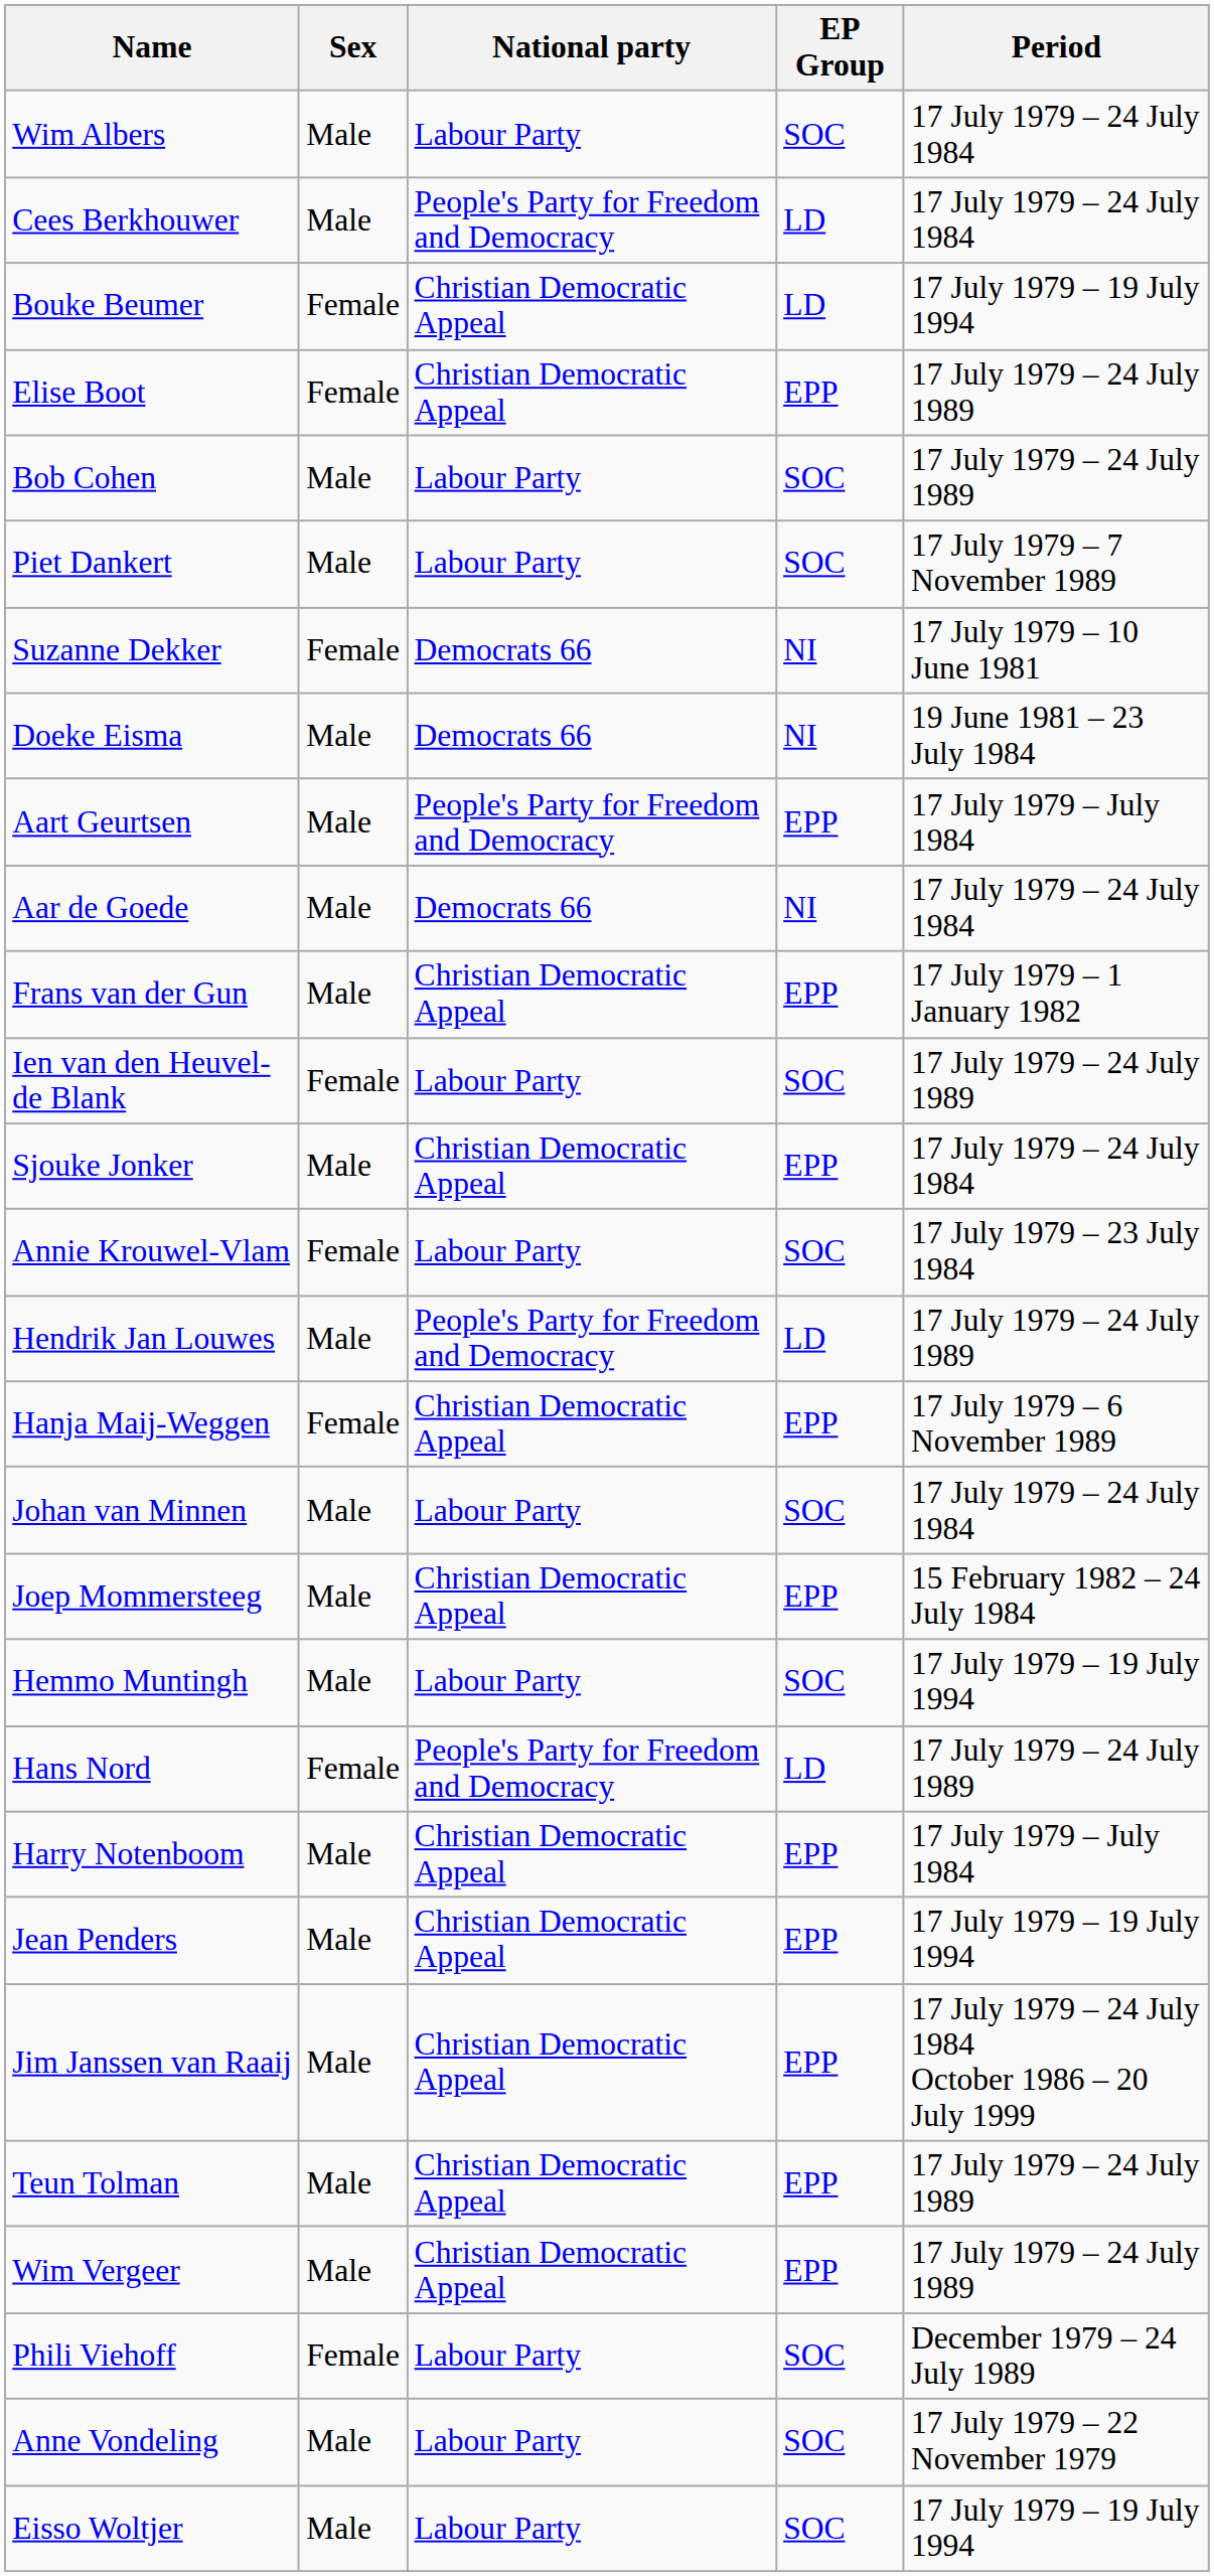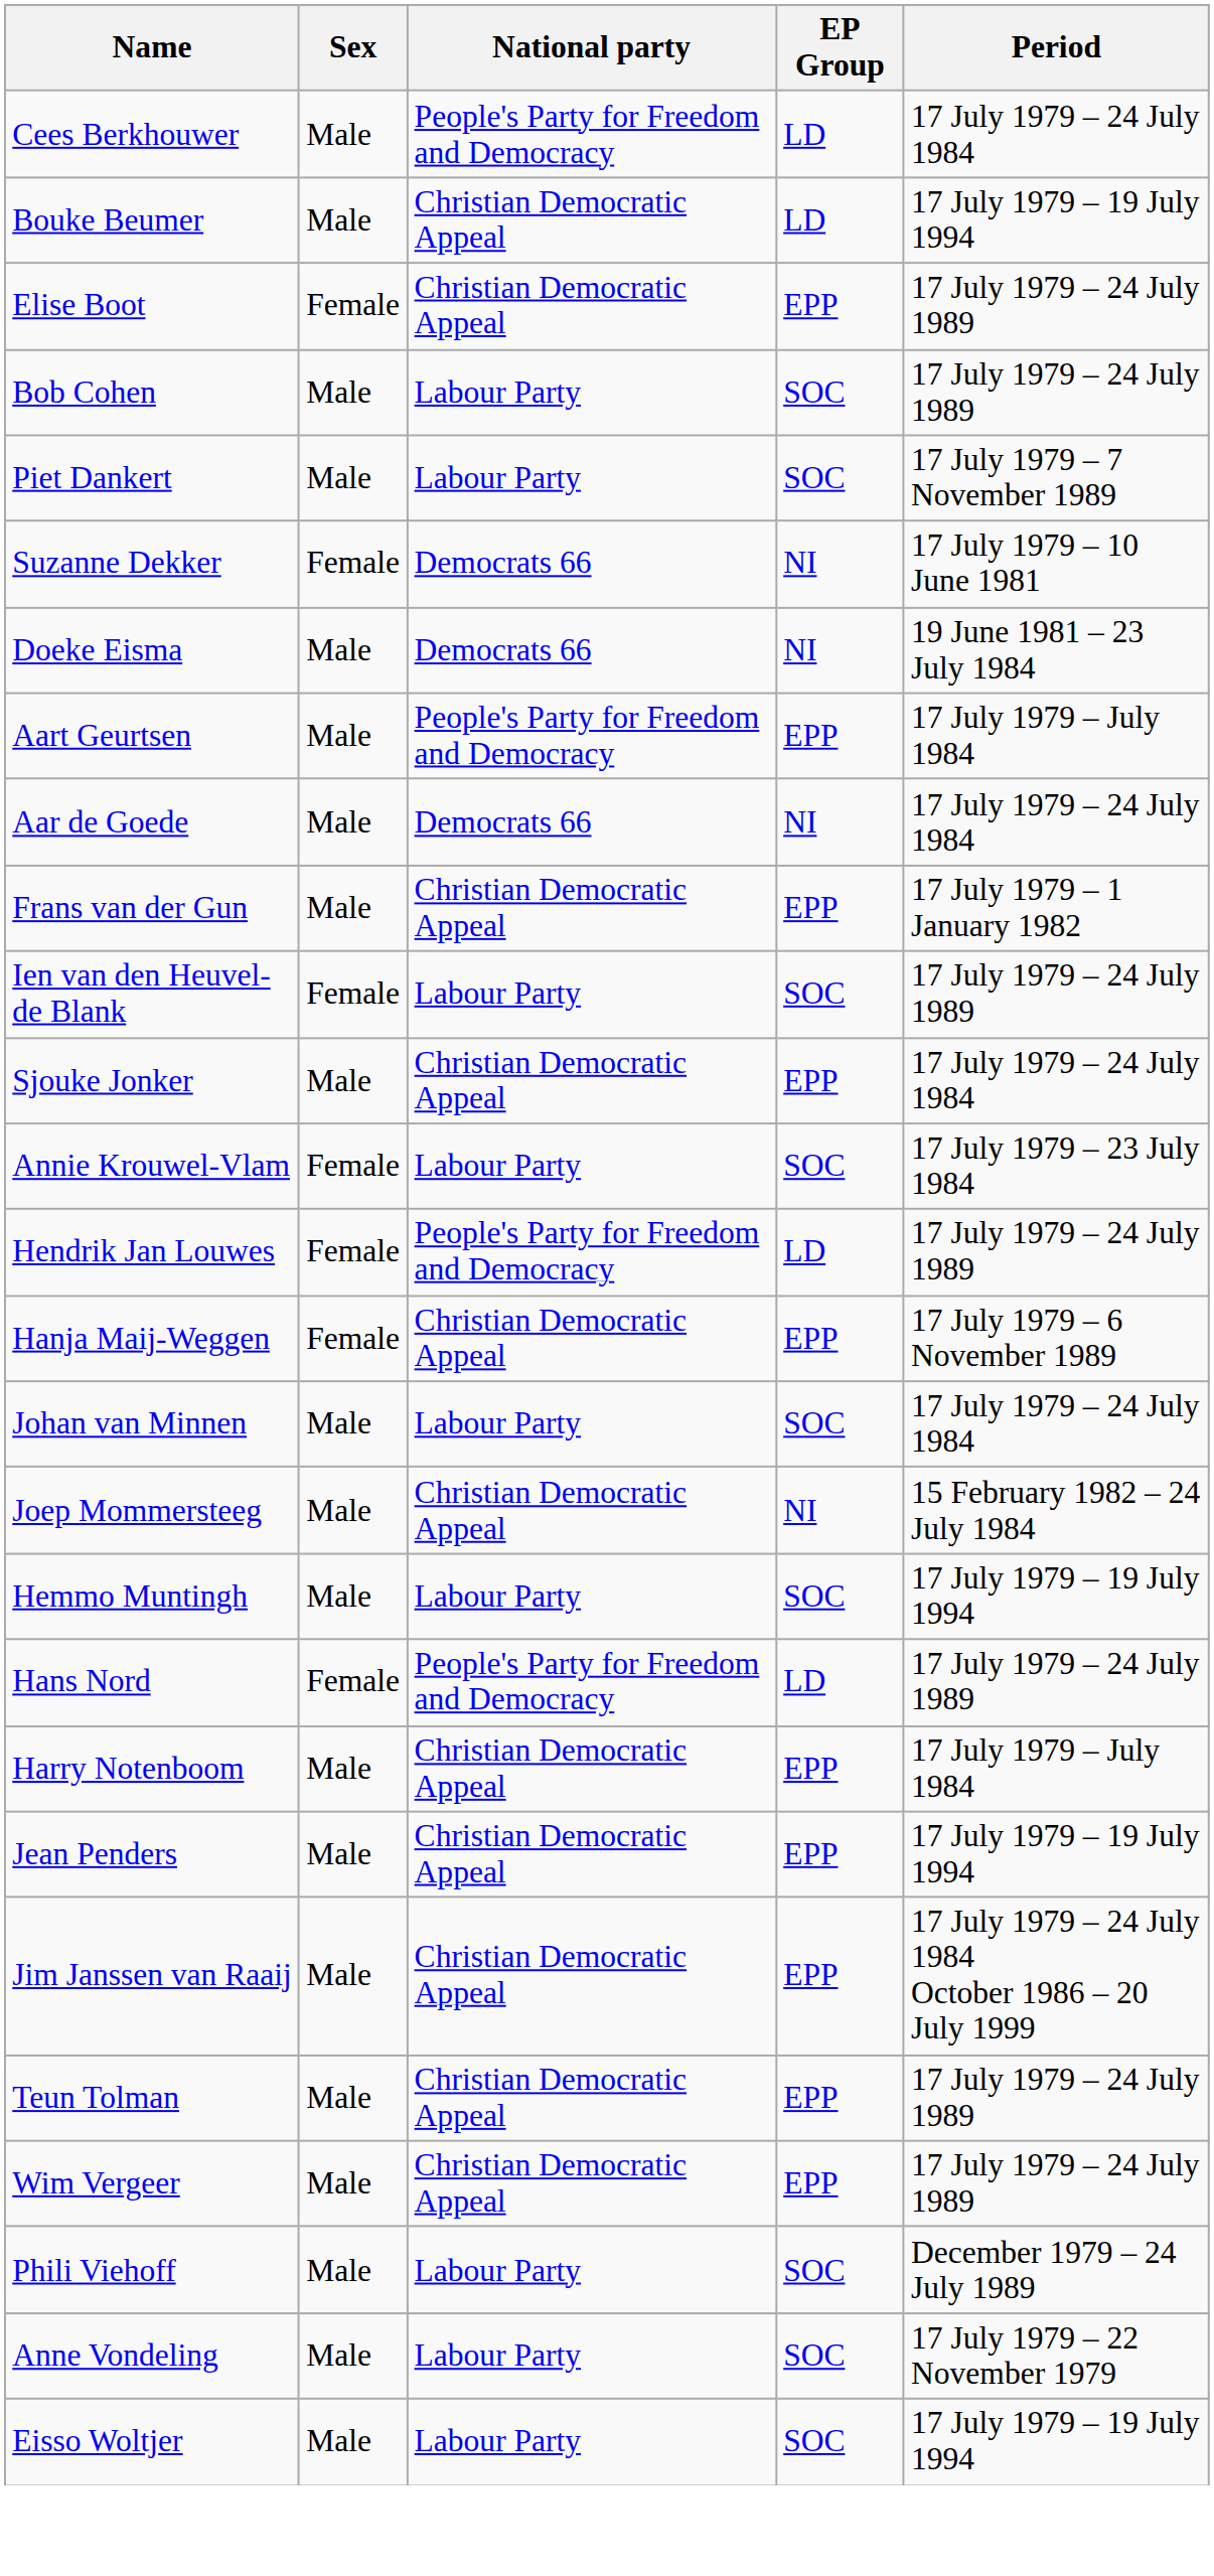 <table class="wikitable sortable plainrowheaders">
 <tr>
 <th>Name</th>
 <th>Sex</th>
 <th>National party</th>
 <th>EP Group</th>
 <th>Period</th>
-</tr>
-<tr align=left>
-<td><a href='#'>Wim Albers</a></td>
-<td>Male</td>
-<td> <a href='#'>Labour Party</a></td>
-<td> <a href='#'>SOC</a></td>
-<td>17 July 1979 – 24 July 1984</td>
 </tr>
 <tr align=left>
 <td><a href='#'>Cees Berkhouwer</a></td>
 <td>Male</td>
 <td> <a href='#'>People's Party for Freedom and Democracy</a></td>
 <td> <a href='#'>LD</a></td>
 <td>17 July 1979 – 24 July 1984</td>
 </tr>
 <tr align=left>
 <td><a href='#'>Bouke Beumer</a></td>
-<td>Female</td>
+<td>Male</td>
 <td> <a href='#'>Christian Democratic Appeal</a></td>
 <td> <a href='#'>LD</a></td>
 <td>17 July 1979 – 19 July 1994</td>
 </tr>
 <tr align=left>
 <td><a href='#'>Elise Boot</a></td>
 <td>Female</td>
 <td> <a href='#'>Christian Democratic Appeal</a></td>
 <td> <a href='#'>EPP</a></td>
 <td>17 July 1979 – 24 July 1989</td>
 </tr>
 <tr align=left>
 <td><a href='#'>Bob Cohen</a></td>
 <td>Male</td>
 <td> <a href='#'>Labour Party</a></td>
 <td> <a href='#'>SOC</a></td>
 <td>17 July 1979 – 24 July 1989</td>
 </tr>
 <tr align=left>
 <td><a href='#'>Piet Dankert</a></td>
 <td>Male</td>
 <td> <a href='#'>Labour Party</a></td>
 <td> <a href='#'>SOC</a></td>
 <td>17 July 1979 – 7 November 1989</td>
 </tr>
 <tr align=left>
 <td><a href='#'>Suzanne Dekker</a></td>
 <td>Female</td>
 <td> <a href='#'>Democrats 66</a></td>
 <td> <a href='#'>NI</a></td>
 <td>17 July 1979 – 10 June 1981</td>
 </tr>
 <tr align=left>
 <td><a href='#'>Doeke Eisma</a></td>
 <td>Male</td>
 <td> <a href='#'>Democrats 66</a></td>
 <td> <a href='#'>NI</a></td>
 <td>19 June 1981 – 23 July 1984</td>
 </tr>
 <tr align=left>
 <td><a href='#'>Aart Geurtsen</a></td>
 <td>Male</td>
 <td> <a href='#'>People's Party for Freedom and Democracy</a></td>
 <td> <a href='#'>EPP</a></td>
 <td>17 July 1979 – July 1984</td>
 </tr>
 <tr align=left>
 <td><a href='#'>Aar de Goede</a></td>
 <td>Male</td>
 <td> <a href='#'>Democrats 66</a></td>
 <td> <a href='#'>NI</a></td>
 <td>17 July 1979 – 24 July 1984</td>
 </tr>
 <tr align=left>
 <td><a href='#'>Frans van der Gun</a></td>
 <td>Male</td>
 <td> <a href='#'>Christian Democratic Appeal</a></td>
 <td> <a href='#'>EPP</a></td>
 <td>17 July 1979 – 1 January 1982</td>
 </tr>
 <tr align=left>
 <td><a href='#'>Ien van den Heuvel-de Blank</a></td>
 <td>Female</td>
 <td> <a href='#'>Labour Party</a></td>
 <td> <a href='#'>SOC</a></td>
 <td>17 July 1979 – 24 July 1989</td>
 </tr>
 <tr align=left>
 <td><a href='#'>Sjouke Jonker</a></td>
 <td>Male</td>
 <td> <a href='#'>Christian Democratic Appeal</a></td>
 <td> <a href='#'>EPP</a></td>
 <td>17 July 1979 – 24 July 1984</td>
 </tr>
 <tr align=left>
 <td><a href='#'>Annie Krouwel-Vlam</a></td>
 <td>Female</td>
 <td> <a href='#'>Labour Party</a></td>
 <td> <a href='#'>SOC</a></td>
 <td>17 July 1979 – 23 July 1984</td>
 </tr>
 <tr align=left>
 <td><a href='#'>Hendrik Jan Louwes</a></td>
-<td>Male</td>
+<td>Female</td>
 <td> <a href='#'>People's Party for Freedom and Democracy</a></td>
 <td> <a href='#'>LD</a></td>
 <td>17 July 1979 – 24 July 1989</td>
 </tr>
 <tr align=left>
 <td><a href='#'>Hanja Maij-Weggen</a></td>
 <td>Female</td>
 <td> <a href='#'>Christian Democratic Appeal</a></td>
 <td> <a href='#'>EPP</a></td>
 <td>17 July 1979 – 6 November 1989</td>
 </tr>
 <tr align=left>
 <td><a href='#'>Johan van Minnen</a></td>
 <td>Male</td>
 <td> <a href='#'>Labour Party</a></td>
 <td> <a href='#'>SOC</a></td>
 <td>17 July 1979 – 24 July 1984</td>
 </tr>
 <tr align=left>
 <td><a href='#'>Joep Mommersteeg</a></td>
 <td>Male</td>
 <td> <a href='#'>Christian Democratic Appeal</a></td>
-<td> <a href='#'>EPP</a></td>
+<td> <a href='#'>NI</a></td>
 <td>15 February 1982 – 24 July 1984</td>
 </tr>
 <tr align=left>
 <td><a href='#'>Hemmo Muntingh</a></td>
 <td>Male</td>
 <td> <a href='#'>Labour Party</a></td>
 <td> <a href='#'>SOC</a></td>
 <td>17 July 1979 – 19 July 1994</td>
 </tr>
 <tr align=left>
 <td><a href='#'>Hans Nord</a></td>
 <td>Female</td>
 <td> <a href='#'>People's Party for Freedom and Democracy</a></td>
 <td> <a href='#'>LD</a></td>
 <td>17 July 1979 – 24 July 1989</td>
 </tr>
 <tr align=left>
 <td><a href='#'>Harry Notenboom</a></td>
 <td>Male</td>
 <td> <a href='#'>Christian Democratic Appeal</a></td>
 <td> <a href='#'>EPP</a></td>
 <td>17 July 1979 – July 1984</td>
 </tr>
 <tr align=left>
 <td><a href='#'>Jean Penders</a></td>
 <td>Male</td>
 <td> <a href='#'>Christian Democratic Appeal</a></td>
 <td> <a href='#'>EPP</a></td>
 <td>17 July 1979 – 19 July 1994</td>
 </tr>
 <tr align=left>
 <td><a href='#'>Jim Janssen van Raaij</a></td>
 <td>Male</td>
 <td> <a href='#'>Christian Democratic Appeal</a></td>
 <td> <a href='#'>EPP</a></td>
 <td>17 July 1979 – 24 July 1984<br>October 1986 – 20 July 1999</td>
 </tr>
 <tr align=left>
 <td><a href='#'>Teun Tolman</a></td>
 <td>Male</td>
 <td> <a href='#'>Christian Democratic Appeal</a></td>
 <td> <a href='#'>EPP</a></td>
 <td>17 July 1979 – 24 July 1989</td>
 </tr>
 <tr align=left>
 <td><a href='#'>Wim Vergeer</a></td>
 <td>Male</td>
 <td> <a href='#'>Christian Democratic Appeal</a></td>
 <td> <a href='#'>EPP</a></td>
 <td>17 July 1979 – 24 July 1989</td>
 </tr>
 <tr align=left>
 <td><a href='#'>Phili Viehoff</a></td>
-<td>Female</td>
+<td>Male</td>
 <td> <a href='#'>Labour Party</a></td>
 <td> <a href='#'>SOC</a></td>
 <td>December 1979 – 24 July 1989</td>
 </tr>
 <tr align=left>
 <td><a href='#'>Anne Vondeling</a></td>
 <td>Male</td>
 <td> <a href='#'>Labour Party</a></td>
 <td> <a href='#'>SOC</a></td>
 <td>17 July 1979 – 22 November 1979</td>
 </tr>
 <tr align=left>
 <td><a href='#'>Eisso Woltjer</a></td>
 <td>Male</td>
 <td> <a href='#'>Labour Party</a></td>
 <td> <a href='#'>SOC</a></td>
 <td>17 July 1979 – 19 July 1994</td>
 </tr>
 </table>
